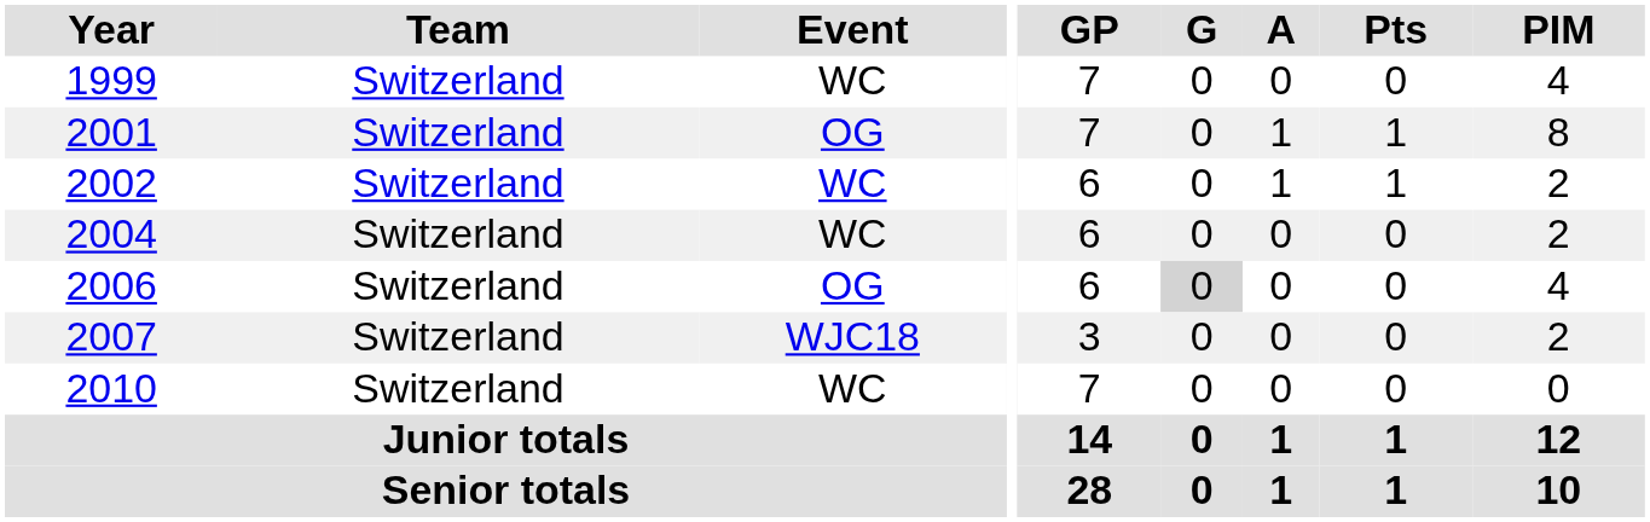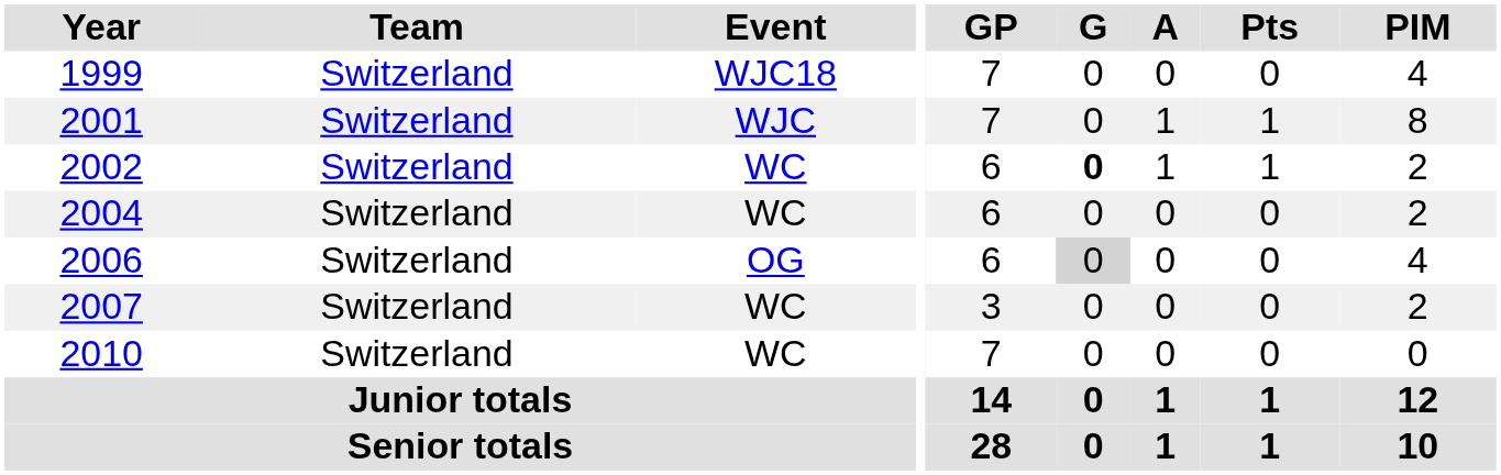 <table border="0" cellpadding="1" cellspacing="0" ID="Table3" style="text-align:center; width:40em">
 <tr ALIGN="center" bgcolor="#e0e0e0">
 <th>Year</th>
 <th>Team</th>
 <th>Event</th>
 <th rowspan="99" bgcolor="#ffffff"></th>
 <th>GP</th>
 <th>G</th>
 <th>A</th>
 <th>Pts</th>
 <th>PIM</th>
 </tr>
 <tr>
 <td><a href='#'>1999</a></td>
 <td><a href='#'>Switzerland</a></td>
-<td>WC</td>
+<td><a href='#'>WJC18</a></td>
 <td>7</td>
 <td>0</td>
 <td>0</td>
 <td>0</td>
 <td>4</td>
 </tr>
 <tr bgcolor="#f0f0f0">
 <td><a href='#'>2001</a></td>
 <td><a href='#'>Switzerland</a></td>
-<td><a href='#'>OG</a></td>
+<td><a href='#'>WJC</a></td>
 <td>7</td>
 <td>0</td>
 <td>1</td>
 <td>1</td>
 <td>8</td>
 </tr>
 <tr>
 <td><a href='#'>2002</a></td>
 <td><a href='#'>Switzerland</a></td>
 <td><a href='#'>WC</a></td>
 <td>6</td>
-<td>0</td>
+<td><strong>0</strong></td>
 <td>1</td>
 <td>1</td>
 <td>2</td>
 </tr>
 <tr bgcolor="#f0f0f0">
 <td><a href='#'>2004</a></td>
 <td>Switzerland</td>
 <td>WC</td>
 <td>6</td>
 <td>0</td>
 <td>0</td>
 <td>0</td>
 <td>2</td>
 </tr>
 <tr>
 <td><a href='#'>2006</a></td>
 <td>Switzerland</td>
 <td><a href='#'>OG</a></td>
 <td>6</td>
 <td style="background: lightgrey;">0</td>
 <td>0</td>
 <td>0</td>
 <td>4</td>
 </tr>
 <tr bgcolor="#f0f0f0">
 <td><a href='#'>2007</a></td>
 <td>Switzerland</td>
-<td><a href='#'>WJC18</a></td>
+<td>WC</td>
 <td>3</td>
 <td>0</td>
 <td>0</td>
 <td>0</td>
 <td>2</td>
 </tr>
 <tr>
 <td><a href='#'>2010</a></td>
 <td>Switzerland</td>
 <td>WC</td>
 <td>7</td>
 <td>0</td>
 <td>0</td>
 <td>0</td>
 <td>0</td>
 </tr>
 <tr bgcolor="#e0e0e0">
 <th colspan="3">Junior totals</th>
 <th>14</th>
 <th>0</th>
 <th>1</th>
 <th>1</th>
 <th>12</th>
 </tr>
 <tr bgcolor="#e0e0e0">
 <th colspan="3">Senior totals</th>
 <th>28</th>
 <th>0</th>
 <th>1</th>
 <th>1</th>
 <th>10</th>
 </tr>
 </table>
